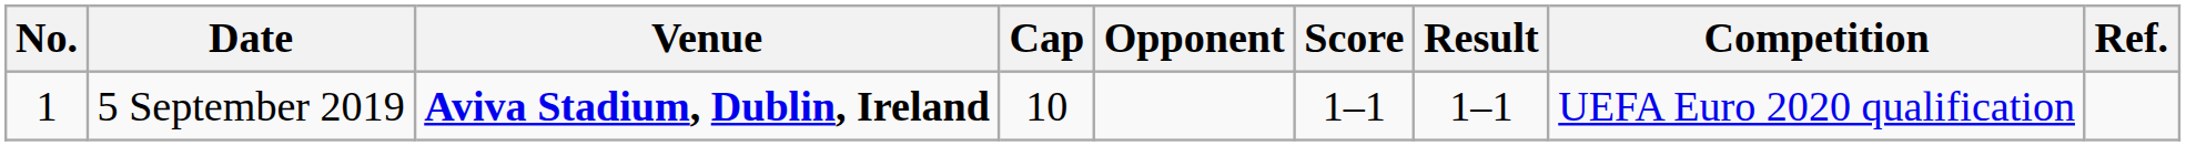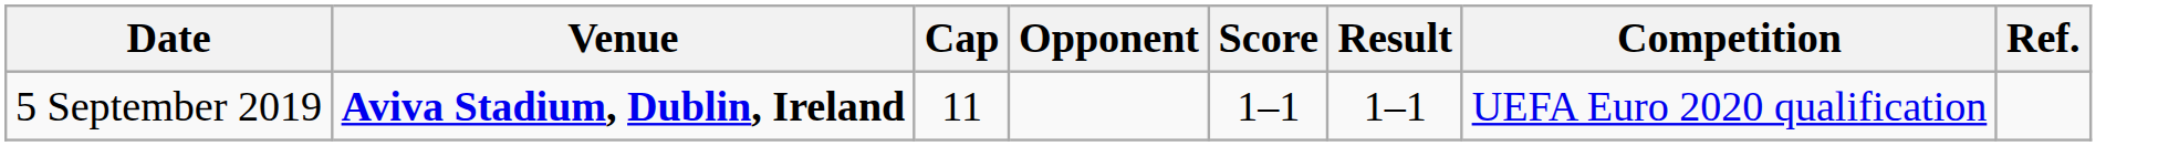 <table class="wikitable sortable">
 <tr>
-<th scope="col">No.</th>
 <th scope="col">Date</th>
 <th scope="col">Venue</th>
 <th scope="col">Cap</th>
 <th scope="col">Opponent</th>
 <th scope="col">Score</th>
 <th scope="col">Result</th>
 <th scope="col">Competition</th>
 <th scope="col">Ref.</th>
 </tr>
 <tr>
-<td align="center">1</td>
 <td>5 September 2019</td>
 <td><strong><a href='#'>Aviva Stadium</a>, <a href='#'>Dublin</a>, Ireland</strong></td>
-<td align="center">10</td>
+<td align="center">11</td>
 <td></td>
 <td align="center">1–1</td>
 <td align="center">1–1</td>
 <td><a href='#'>UEFA Euro 2020 qualification</a></td>
 <td></td>
 </tr>
 </table>
